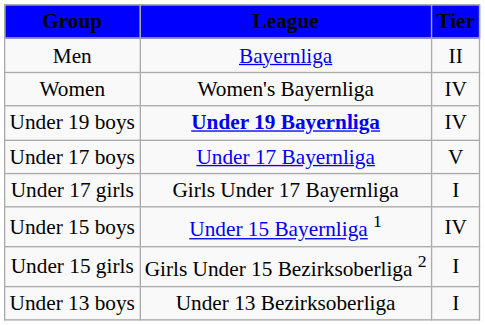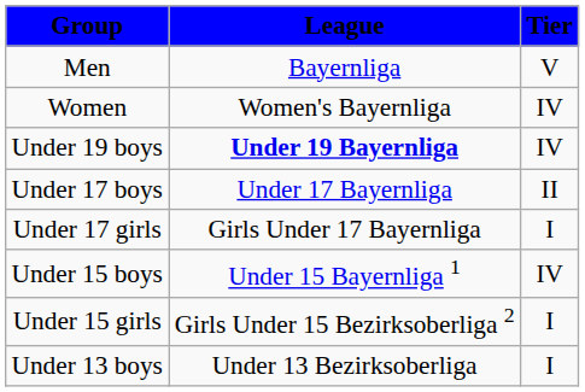 <table class="wikitable">
 <tr align="center" bgcolor="blue">
 <td><strong>Group</strong></td>
 <td><strong>League</strong></td>
 <td><strong>Tier</strong></td>
 </tr>
 <tr align="center">
 <td>Men</td>
 <td><a href='#'>Bayernliga</a></td>
-<td>II</td>
+<td>V</td>
 </tr>
 <tr align="center">
 <td>Women</td>
 <td>Women's Bayernliga</td>
 <td>IV</td>
 </tr>
 <tr align="center">
 <td>Under 19 boys</td>
 <td><strong><a href='#'>Under 19 Bayernliga</a></strong></td>
 <td>IV</td>
 </tr>
 <tr align="center">
 <td>Under 17 boys</td>
 <td><a href='#'>Under 17 Bayernliga</a></td>
-<td>V</td>
+<td>II</td>
 </tr>
 <tr align="center">
 <td>Under 17 girls</td>
 <td>Girls Under 17 Bayernliga</td>
 <td>I</td>
 </tr>
 <tr align="center">
 <td>Under 15 boys</td>
 <td><a href='#'>Under 15 Bayernliga</a> <sup>1</sup></td>
 <td>IV</td>
 </tr>
 <tr align="center">
 <td>Under 15 girls</td>
 <td>Girls Under 15 Bezirksoberliga <sup>2</sup></td>
 <td>I</td>
 </tr>
 <tr align="center">
 <td>Under 13 boys</td>
 <td>Under 13 Bezirksoberliga</td>
 <td>I</td>
 </tr>
 </table>
